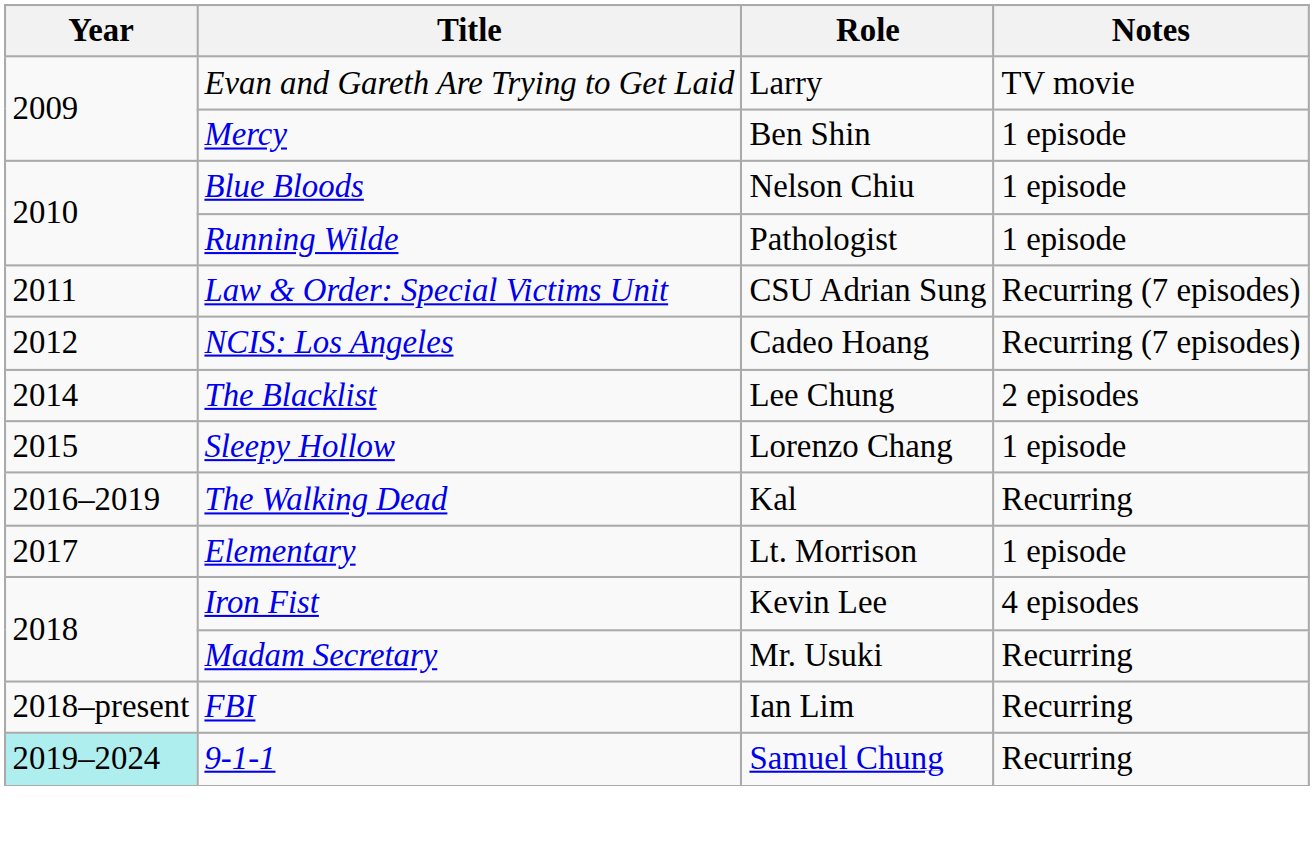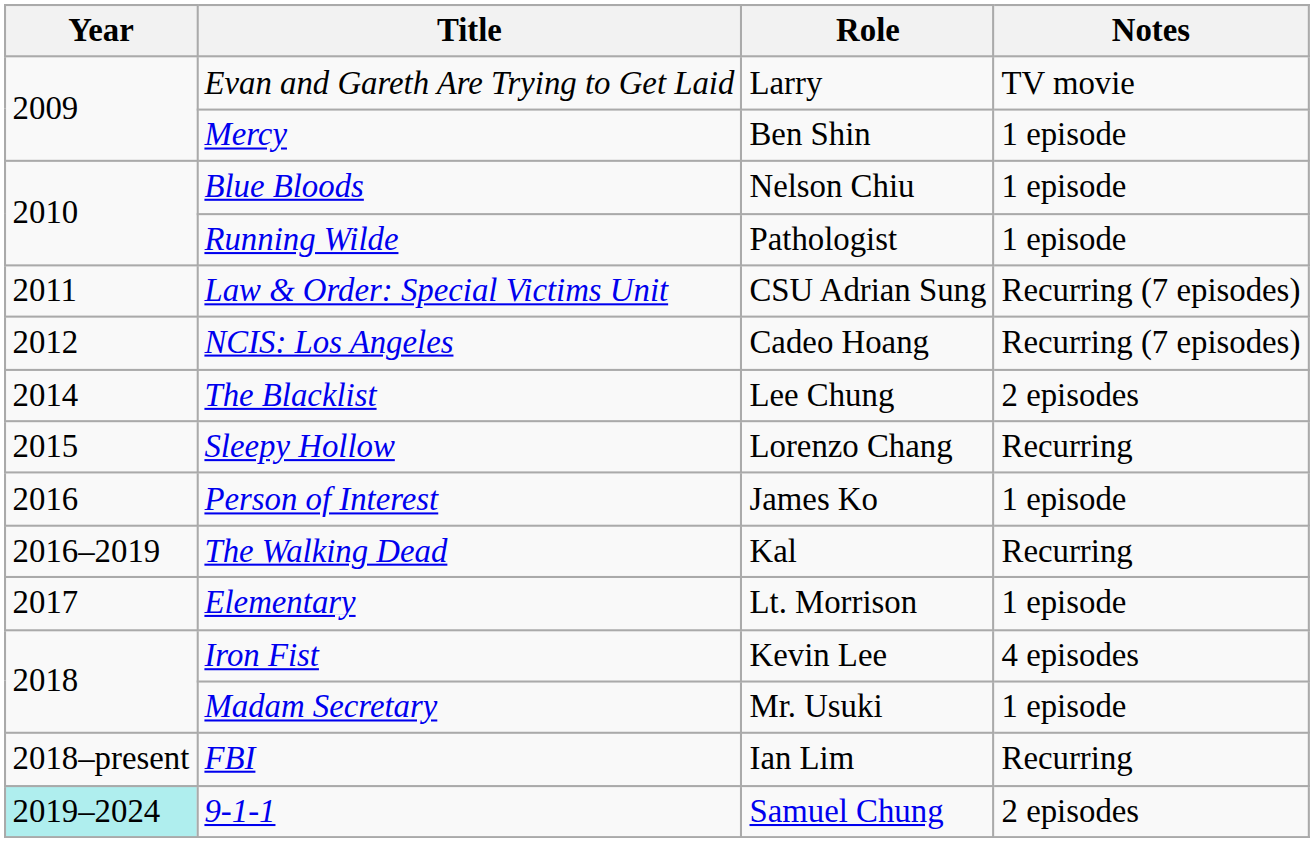 <table class="wikitable sortable">
 <tr>
 <th>Year</th>
 <th>Title</th>
 <th>Role</th>
 <th>Notes</th>
 </tr>
 <tr>
 <td rowspan=2>2009</td>
 <td><em>Evan and Gareth Are Trying to Get Laid</em></td>
 <td>Larry</td>
 <td>TV movie</td>
 </tr>
 <tr>
 <td><em><a href='#'>Mercy</a></em></td>
 <td>Ben Shin</td>
 <td>1 episode</td>
 </tr>
 <tr>
 <td rowspan=2>2010</td>
 <td><em><a href='#'>Blue Bloods</a></em></td>
 <td>Nelson Chiu</td>
 <td>1 episode</td>
 </tr>
 <tr>
 <td><em><a href='#'>Running Wilde</a></em></td>
 <td>Pathologist</td>
 <td>1 episode</td>
 </tr>
 <tr>
 <td>2011</td>
 <td><em><a href='#'>Law & Order: Special Victims Unit</a></em></td>
 <td>CSU Adrian Sung</td>
 <td>Recurring (7 episodes)</td>
 </tr>
 <tr>
 <td>2012</td>
 <td><em><a href='#'>NCIS: Los Angeles</a></em></td>
 <td>Cadeo Hoang</td>
 <td>Recurring (7 episodes)</td>
 </tr>
 <tr>
 <td>2014</td>
 <td><em><a href='#'>The Blacklist</a></em></td>
 <td>Lee Chung</td>
 <td>2 episodes</td>
 </tr>
 <tr>
 <td>2015</td>
 <td><em><a href='#'>Sleepy Hollow</a></em></td>
 <td>Lorenzo Chang</td>
+<td>Recurring</td>
+</tr>
+<tr>
+<td>2016</td>
+<td><em><a href='#'>Person of Interest</a></em></td>
+<td>James Ko</td>
 <td>1 episode</td>
 </tr>
 <tr>
 <td>2016–2019</td>
 <td><em><a href='#'>The Walking Dead</a></em></td>
 <td>Kal</td>
 <td>Recurring</td>
 </tr>
 <tr>
 <td>2017</td>
 <td><em><a href='#'>Elementary</a></em></td>
 <td>Lt. Morrison</td>
 <td>1 episode</td>
 </tr>
 <tr>
 <td rowspan="2">2018</td>
 <td><em><a href='#'>Iron Fist</a></em></td>
 <td>Kevin Lee</td>
 <td>4 episodes</td>
 </tr>
 <tr>
 <td><em><a href='#'>Madam Secretary</a></em></td>
 <td>Mr. Usuki</td>
-<td>Recurring</td>
+<td>1 episode</td>
 </tr>
 <tr>
 <td>2018–present</td>
 <td><em><a href='#'>FBI</a></em></td>
 <td>Ian Lim</td>
 <td>Recurring</td>
 </tr>
 <tr>
 <td style="background: paleturquoise;">2019–2024</td>
 <td><em><a href='#'>9-1-1</a></em></td>
 <td><a href='#'>Samuel Chung</a></td>
-<td>Recurring</td>
+<td>2 episodes</td>
 </tr>
 <tr>
 </tr>
 </table>
